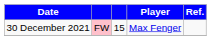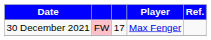 <table class="wikitable plainrowheaders sortable">
 <tr>
 <th style="background:#0000ff; color:white;"><strong>Date</strong></th>
 <th style="background:#0000ff; color:white;"></th>
 <th style="background:#0000ff; color:white;"></th>
 <th style="background:#0000ff; color:white;" scope="col"><strong> Player</strong></th>
 <th style="background:#0000ff; color:white;"><strong>Ref.</strong></th>
 </tr>
 <tr>
 <td>30 December 2021</td>
 <td style="background: pink; text-align:center;">FW</td>
-<td style="text-align:center;">15</td>
+<td style="text-align:center;">17</td>
 <td> <a href='#'>Max Fenger</a></td>
 <td></td>
 </tr>
 <tr>
 </tr>
 </table>
